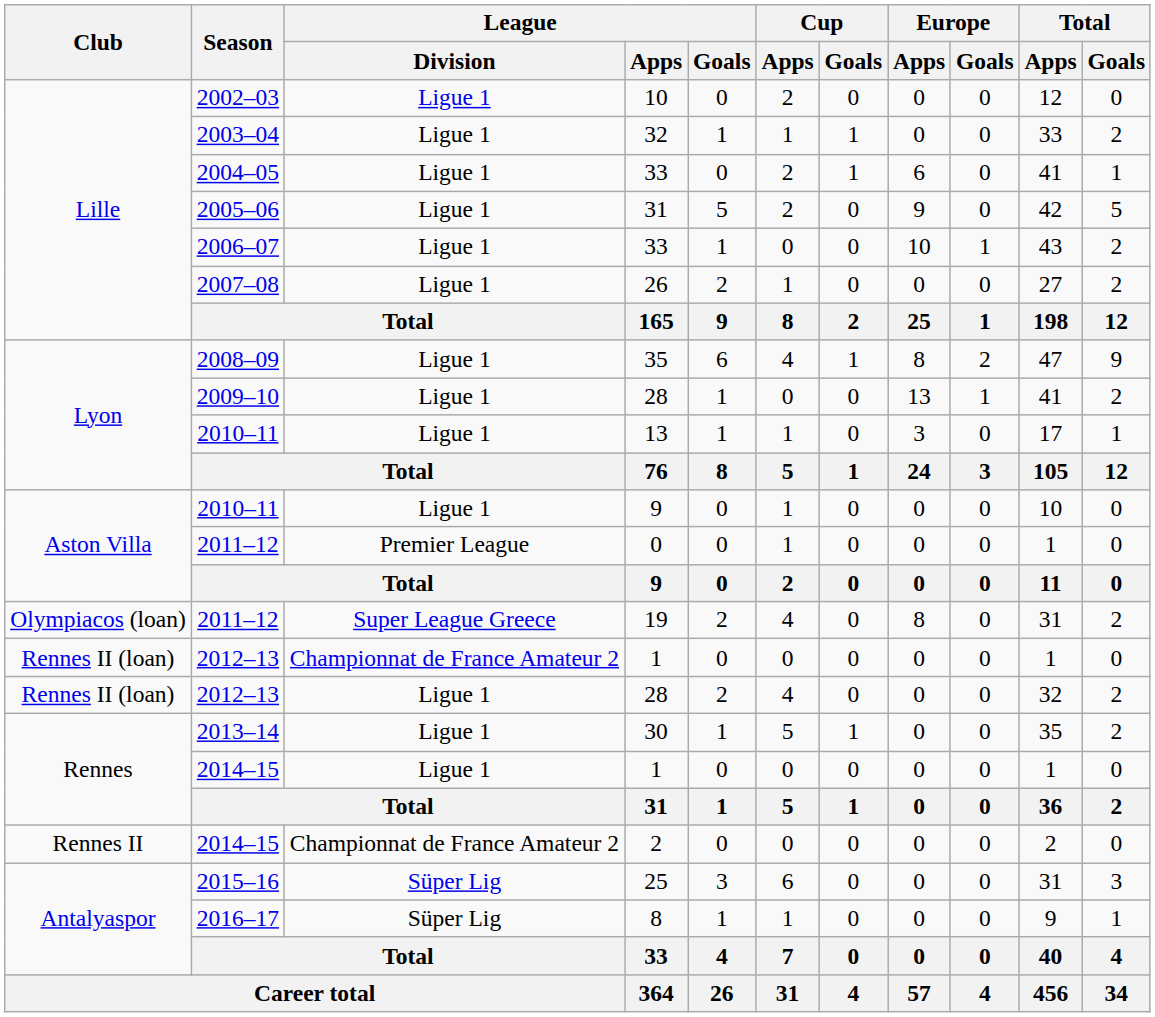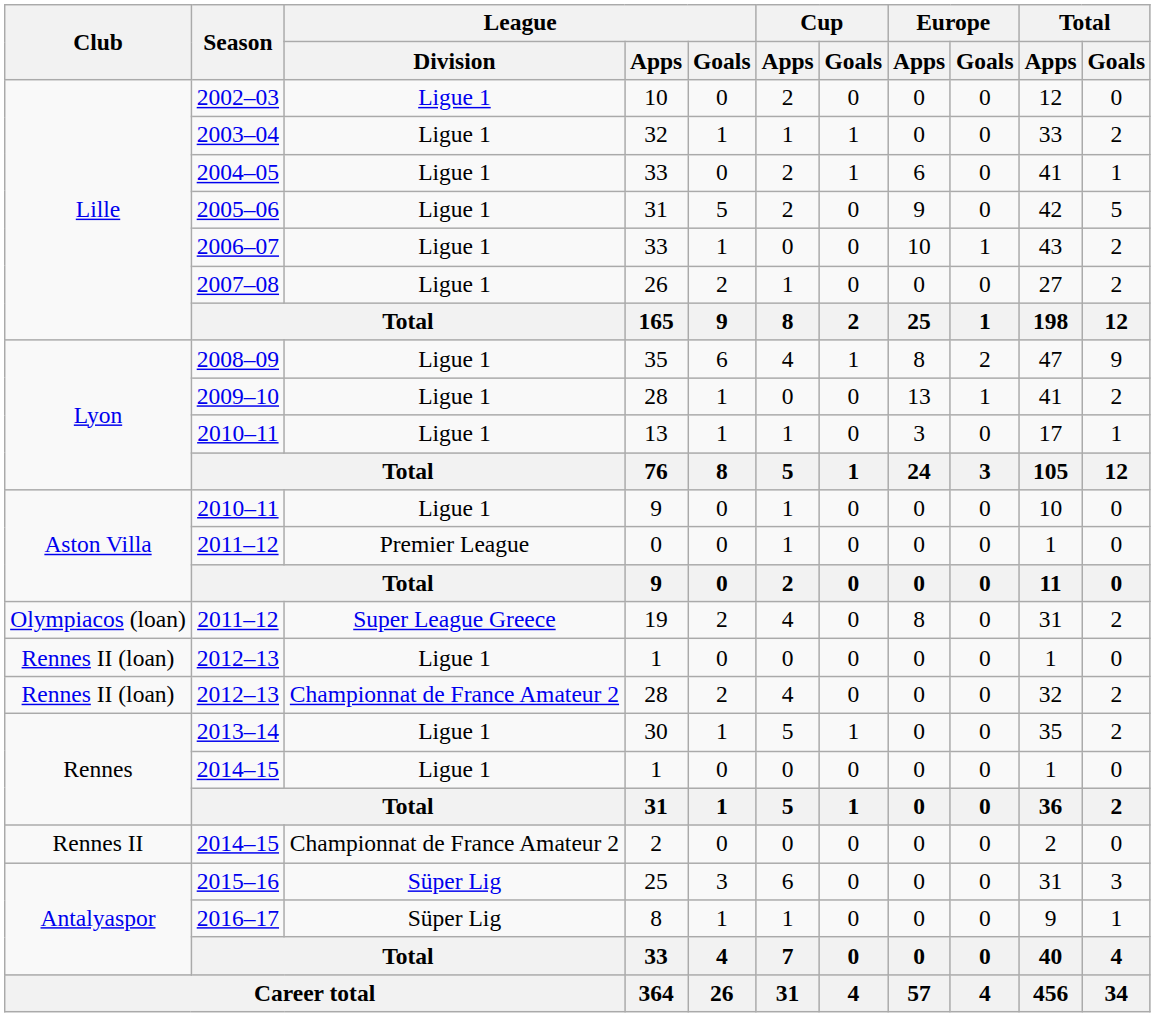 <table class="wikitable" style="text-align:center">
 <tr>
 <th rowspan="2">Club</th>
 <th rowspan="2">Season</th>
 <th colspan="3">League</th>
 <th colspan="2">Cup</th>
 <th colspan="2">Europe</th>
 <th colspan="2">Total</th>
 </tr>
 <tr>
 <th>Division</th>
 <th>Apps</th>
 <th>Goals</th>
 <th>Apps</th>
 <th>Goals</th>
 <th>Apps</th>
 <th>Goals</th>
 <th>Apps</th>
 <th>Goals</th>
 </tr>
 <tr>
 <td rowspan="7"><a href='#'>Lille</a></td>
 <td><a href='#'>2002–03</a></td>
 <td><a href='#'>Ligue 1</a></td>
 <td>10</td>
 <td>0</td>
 <td>2</td>
 <td>0</td>
 <td>0</td>
 <td>0</td>
 <td>12</td>
 <td>0</td>
 </tr>
 <tr>
 <td><a href='#'>2003–04</a></td>
 <td>Ligue 1</td>
 <td>32</td>
 <td>1</td>
 <td>1</td>
 <td>1</td>
 <td>0</td>
 <td>0</td>
 <td>33</td>
 <td>2</td>
 </tr>
 <tr>
 <td><a href='#'>2004–05</a></td>
 <td>Ligue 1</td>
 <td>33</td>
 <td>0</td>
 <td>2</td>
 <td>1</td>
 <td>6</td>
 <td>0</td>
 <td>41</td>
 <td>1</td>
 </tr>
 <tr>
 <td><a href='#'>2005–06</a></td>
 <td>Ligue 1</td>
 <td>31</td>
 <td>5</td>
 <td>2</td>
 <td>0</td>
 <td>9</td>
 <td>0</td>
 <td>42</td>
 <td>5</td>
 </tr>
 <tr>
 <td><a href='#'>2006–07</a></td>
 <td>Ligue 1</td>
 <td>33</td>
 <td>1</td>
 <td>0</td>
 <td>0</td>
 <td>10</td>
 <td>1</td>
 <td>43</td>
 <td>2</td>
 </tr>
 <tr>
 <td><a href='#'>2007–08</a></td>
 <td>Ligue 1</td>
 <td>26</td>
 <td>2</td>
 <td>1</td>
 <td>0</td>
 <td>0</td>
 <td>0</td>
 <td>27</td>
 <td>2</td>
 </tr>
 <tr>
 <th colspan="2">Total</th>
 <th>165</th>
 <th>9</th>
 <th>8</th>
 <th>2</th>
 <th>25</th>
 <th>1</th>
 <th>198</th>
 <th>12</th>
 </tr>
 <tr>
 <td rowspan="4"><a href='#'>Lyon</a></td>
 <td><a href='#'>2008–09</a></td>
 <td>Ligue 1</td>
 <td>35</td>
 <td>6</td>
 <td>4</td>
 <td>1</td>
 <td>8</td>
 <td>2</td>
 <td>47</td>
 <td>9</td>
 </tr>
 <tr>
 <td><a href='#'>2009–10</a></td>
 <td>Ligue 1</td>
 <td>28</td>
 <td>1</td>
 <td>0</td>
 <td>0</td>
 <td>13</td>
 <td>1</td>
 <td>41</td>
 <td>2</td>
 </tr>
 <tr>
 <td><a href='#'>2010–11</a></td>
 <td>Ligue 1</td>
 <td>13</td>
 <td>1</td>
 <td>1</td>
 <td>0</td>
 <td>3</td>
 <td>0</td>
 <td>17</td>
 <td>1</td>
 </tr>
 <tr>
 <th colspan="2">Total</th>
 <th>76</th>
 <th>8</th>
 <th>5</th>
 <th>1</th>
 <th>24</th>
 <th>3</th>
 <th>105</th>
 <th>12</th>
 </tr>
 <tr>
 <td rowspan="3"><a href='#'>Aston Villa</a></td>
 <td><a href='#'>2010–11</a></td>
 <td>Ligue 1</td>
 <td>9</td>
 <td>0</td>
 <td>1</td>
 <td>0</td>
 <td>0</td>
 <td>0</td>
 <td>10</td>
 <td>0</td>
 </tr>
 <tr>
 <td><a href='#'>2011–12</a></td>
 <td>Premier League</td>
 <td>0</td>
 <td>0</td>
 <td>1</td>
 <td>0</td>
 <td>0</td>
 <td>0</td>
 <td>1</td>
 <td>0</td>
 </tr>
 <tr>
 <th colspan="2">Total</th>
 <th>9</th>
 <th>0</th>
 <th>2</th>
 <th>0</th>
 <th>0</th>
 <th>0</th>
 <th>11</th>
 <th>0</th>
 </tr>
 <tr>
 <td><a href='#'>Olympiacos</a> (loan)</td>
 <td><a href='#'>2011–12</a></td>
 <td><a href='#'>Super League Greece</a></td>
 <td>19</td>
 <td>2</td>
 <td>4</td>
 <td>0</td>
 <td>8</td>
 <td>0</td>
 <td>31</td>
 <td>2</td>
 </tr>
 <tr>
 <td><a href='#'>Rennes</a> II (loan)</td>
 <td><a href='#'>2012–13</a></td>
-<td><a href='#'>Championnat de France Amateur 2</a></td>
+<td>Ligue 1</td>
 <td>1</td>
 <td>0</td>
 <td>0</td>
 <td>0</td>
 <td>0</td>
 <td>0</td>
 <td>1</td>
 <td>0</td>
 </tr>
 <tr>
 <td><a href='#'>Rennes</a> II (loan)</td>
 <td><a href='#'>2012–13</a></td>
-<td>Ligue 1</td>
+<td><a href='#'>Championnat de France Amateur 2</a></td>
 <td>28</td>
 <td>2</td>
 <td>4</td>
 <td>0</td>
 <td>0</td>
 <td>0</td>
 <td>32</td>
 <td>2</td>
 </tr>
 <tr>
 <td rowspan="3">Rennes</td>
 <td><a href='#'>2013–14</a></td>
 <td>Ligue 1</td>
 <td>30</td>
 <td>1</td>
 <td>5</td>
 <td>1</td>
 <td>0</td>
 <td>0</td>
 <td>35</td>
 <td>2</td>
 </tr>
 <tr>
 <td><a href='#'>2014–15</a></td>
 <td>Ligue 1</td>
 <td>1</td>
 <td>0</td>
 <td>0</td>
 <td>0</td>
 <td>0</td>
 <td>0</td>
 <td>1</td>
 <td>0</td>
 </tr>
 <tr>
 <th colspan="2">Total</th>
 <th>31</th>
 <th>1</th>
 <th>5</th>
 <th>1</th>
 <th>0</th>
 <th>0</th>
 <th>36</th>
 <th>2</th>
 </tr>
 <tr>
 <td>Rennes II</td>
 <td><a href='#'>2014–15</a></td>
 <td>Championnat de France Amateur 2</td>
 <td>2</td>
 <td>0</td>
 <td>0</td>
 <td>0</td>
 <td>0</td>
 <td>0</td>
 <td>2</td>
 <td>0</td>
 </tr>
 <tr>
 <td rowspan="3"><a href='#'>Antalyaspor</a></td>
 <td><a href='#'>2015–16</a></td>
 <td><a href='#'>Süper Lig</a></td>
 <td>25</td>
 <td>3</td>
 <td>6</td>
 <td>0</td>
 <td>0</td>
 <td>0</td>
 <td>31</td>
 <td>3</td>
 </tr>
 <tr>
 <td><a href='#'>2016–17</a></td>
 <td>Süper Lig</td>
 <td>8</td>
 <td>1</td>
 <td>1</td>
 <td>0</td>
 <td>0</td>
 <td>0</td>
 <td>9</td>
 <td>1</td>
 </tr>
 <tr>
 <th colspan="2">Total</th>
 <th>33</th>
 <th>4</th>
 <th>7</th>
 <th>0</th>
 <th>0</th>
 <th>0</th>
 <th>40</th>
 <th>4</th>
 </tr>
 <tr>
 <th colspan="3">Career total</th>
 <th>364</th>
 <th>26</th>
 <th>31</th>
 <th>4</th>
 <th>57</th>
 <th>4</th>
 <th>456</th>
 <th>34</th>
 </tr>
 </table>
